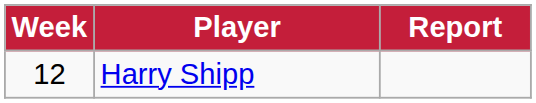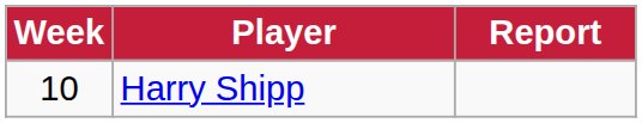 <table class=wikitable>
 <tr>
 <th style="background:#C41E3A; color:white; text-align:center;" width="30">Week</th>
 <th style="background:#C41E3A; color:white; text-align:center;" width="150">Player</th>
 <th style="background:#C41E3A; color:white; text-align:center;" width="75">Report</th>
 </tr>
 <tr>
-<td style="text-align:center;">12</td>
+<td style="text-align:center;">10</td>
 <td> <a href='#'>Harry Shipp</a></td>
 <td style="text-align:center;"></td>
 </tr>
 </table>
